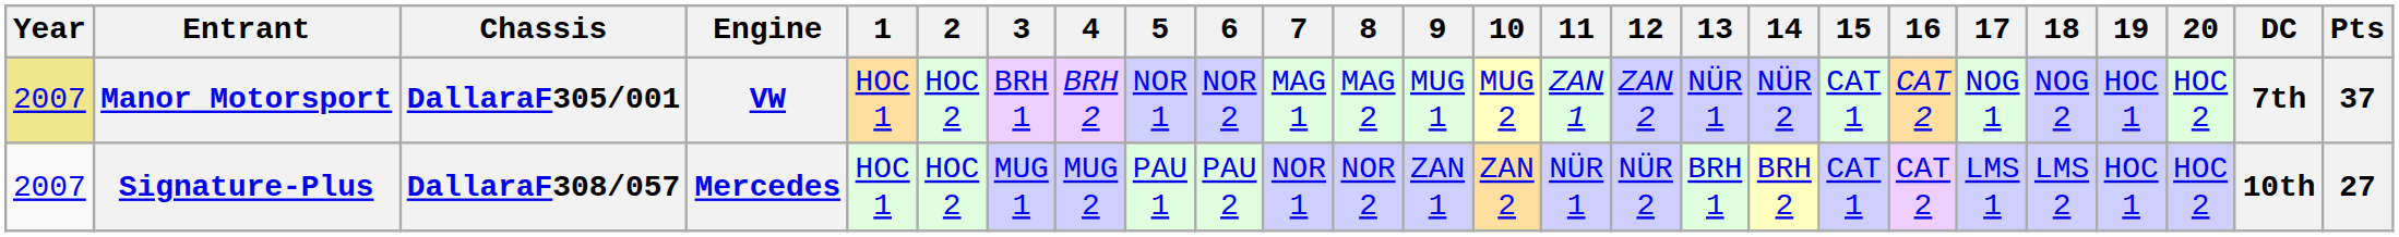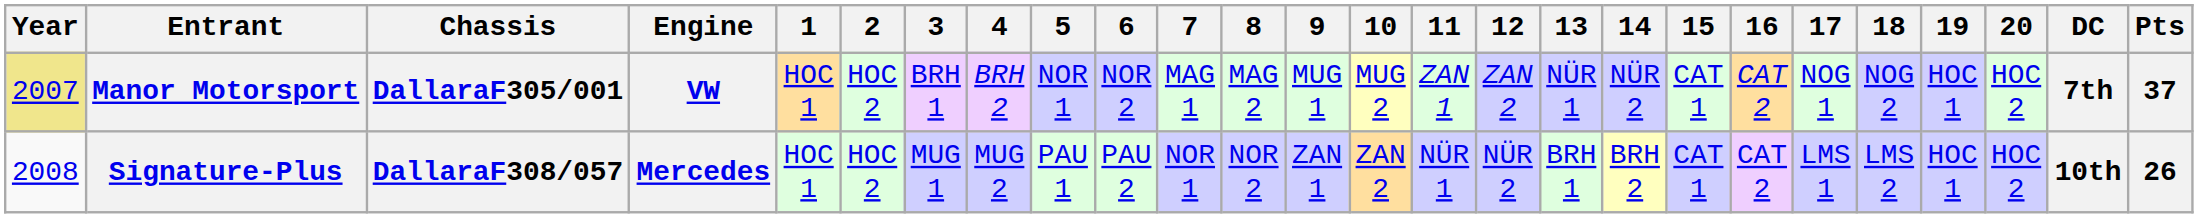 <table class="wikitable" style="text-align:center; font-size:90%">
 <tr>
 <th>Year</th>
 <th>Entrant</th>
 <th>Chassis</th>
 <th>Engine</th>
 <th>1</th>
 <th>2</th>
 <th>3</th>
 <th>4</th>
 <th>5</th>
 <th>6</th>
 <th>7</th>
 <th>8</th>
 <th>9</th>
 <th>10</th>
 <th>11</th>
 <th>12</th>
 <th>13</th>
 <th>14</th>
 <th>15</th>
 <th>16</th>
 <th>17</th>
 <th>18</th>
 <th>19</th>
 <th>20</th>
 <th>DC</th>
 <th>Pts</th>
 </tr>
 <tr>
 <td style="background: khaki;"><a href='#'>2007</a></td>
 <th><a href='#'>Manor Motorsport</a></th>
 <th><a href='#'>DallaraF</a>305/001</th>
 <th><a href='#'>VW</a></th>
 <td style="background:#FFDF9F;"><a href='#'>HOC<br>1</a><br></td>
 <td style="background:#DFFFDF;"><a href='#'>HOC<br>2</a><br></td>
 <td style="background:#EFCFFF;"><a href='#'>BRH<br>1</a><br></td>
 <td style="background:#EFCFFF;"><em><a href='#'>BRH<br>2</a></em><br></td>
 <td style="background:#CFCFFF;"><a href='#'>NOR<br>1</a><br></td>
 <td style="background:#CFCFFF;"><a href='#'>NOR<br>2</a><br></td>
 <td style="background:#DFFFDF;"><a href='#'>MAG<br>1</a><br></td>
 <td style="background:#DFFFDF;"><a href='#'>MAG<br>2</a><br></td>
 <td style="background:#DFFFDF;"><a href='#'>MUG<br>1</a><br></td>
 <td style="background:#FFFFBF;"><a href='#'>MUG<br>2</a><br></td>
 <td style="background:#DFFFDF;"><em><a href='#'>ZAN<br>1</a></em><br></td>
 <td style="background:#CFCFFF;"><em><a href='#'>ZAN<br>2</a></em><br></td>
 <td style="background:#CFCFFF;"><a href='#'>NÜR<br>1</a><br></td>
 <td style="background:#CFCFFF;"><a href='#'>NÜR<br>2</a><br></td>
 <td style="background:#DFFFDF;"><a href='#'>CAT<br>1</a><br></td>
 <td style="background:#FFDF9F;"><em><a href='#'>CAT<br>2</a></em><br></td>
 <td style="background:#DFFFDF;"><a href='#'>NOG<br>1</a><br></td>
 <td style="background:#CFCFFF;"><a href='#'>NOG<br>2</a><br></td>
 <td style="background:#CFCFFF;"><a href='#'>HOC<br>1</a><br></td>
 <td style="background:#DFFFDF;"><a href='#'>HOC<br>2</a><br></td>
 <th>7th</th>
 <th>37</th>
 </tr>
 <tr>
-<td><a href='#'>2007</a></td>
+<td><a href='#'>2008</a></td>
 <th><a href='#'>Signature-Plus</a></th>
 <th><a href='#'>DallaraF</a>308/057</th>
 <th><a href='#'>Mercedes</a></th>
 <td style="background:#DFFFDF;"><a href='#'>HOC<br>1</a><br></td>
 <td style="background:#DFFFDF;"><a href='#'>HOC<br>2</a><br></td>
 <td style="background:#CFCFFF;"><a href='#'>MUG<br>1</a><br></td>
 <td style="background:#CFCFFF;"><a href='#'>MUG<br>2</a><br></td>
 <td style="background:#DFFFDF;"><a href='#'>PAU<br>1</a><br></td>
 <td style="background:#DFFFDF;"><a href='#'>PAU<br>2</a><br></td>
 <td style="background:#CFCFFF;"><a href='#'>NOR<br>1</a><br></td>
 <td style="background:#CFCFFF;"><a href='#'>NOR<br>2</a><br></td>
 <td style="background:#CFCFFF;"><a href='#'>ZAN<br>1</a><br></td>
 <td style="background:#FFDF9F;"><a href='#'>ZAN<br>2</a><br></td>
 <td style="background:#CFCFFF;"><a href='#'>NÜR<br>1</a><br></td>
 <td style="background:#CFCFFF;"><a href='#'>NÜR<br>2</a><br></td>
 <td style="background:#DFFFDF;"><a href='#'>BRH<br>1</a><br></td>
 <td style="background:#FFFFBF;"><a href='#'>BRH<br>2</a><br></td>
 <td style="background:#CFCFFF;"><a href='#'>CAT<br>1</a><br></td>
 <td style="background:#EFCFFF;"><a href='#'>CAT<br>2</a><br></td>
 <td style="background:#CFCFFF;"><a href='#'>LMS<br>1</a><br></td>
 <td style="background:#CFCFFF;"><a href='#'>LMS<br>2</a><br></td>
 <td style="background:#CFCFFF;"><a href='#'>HOC<br>1</a><br></td>
 <td style="background:#CFCFFF;"><a href='#'>HOC<br>2</a><br></td>
 <th>10th</th>
-<th>27</th>
+<th>26</th>
 </tr>
 </table>
